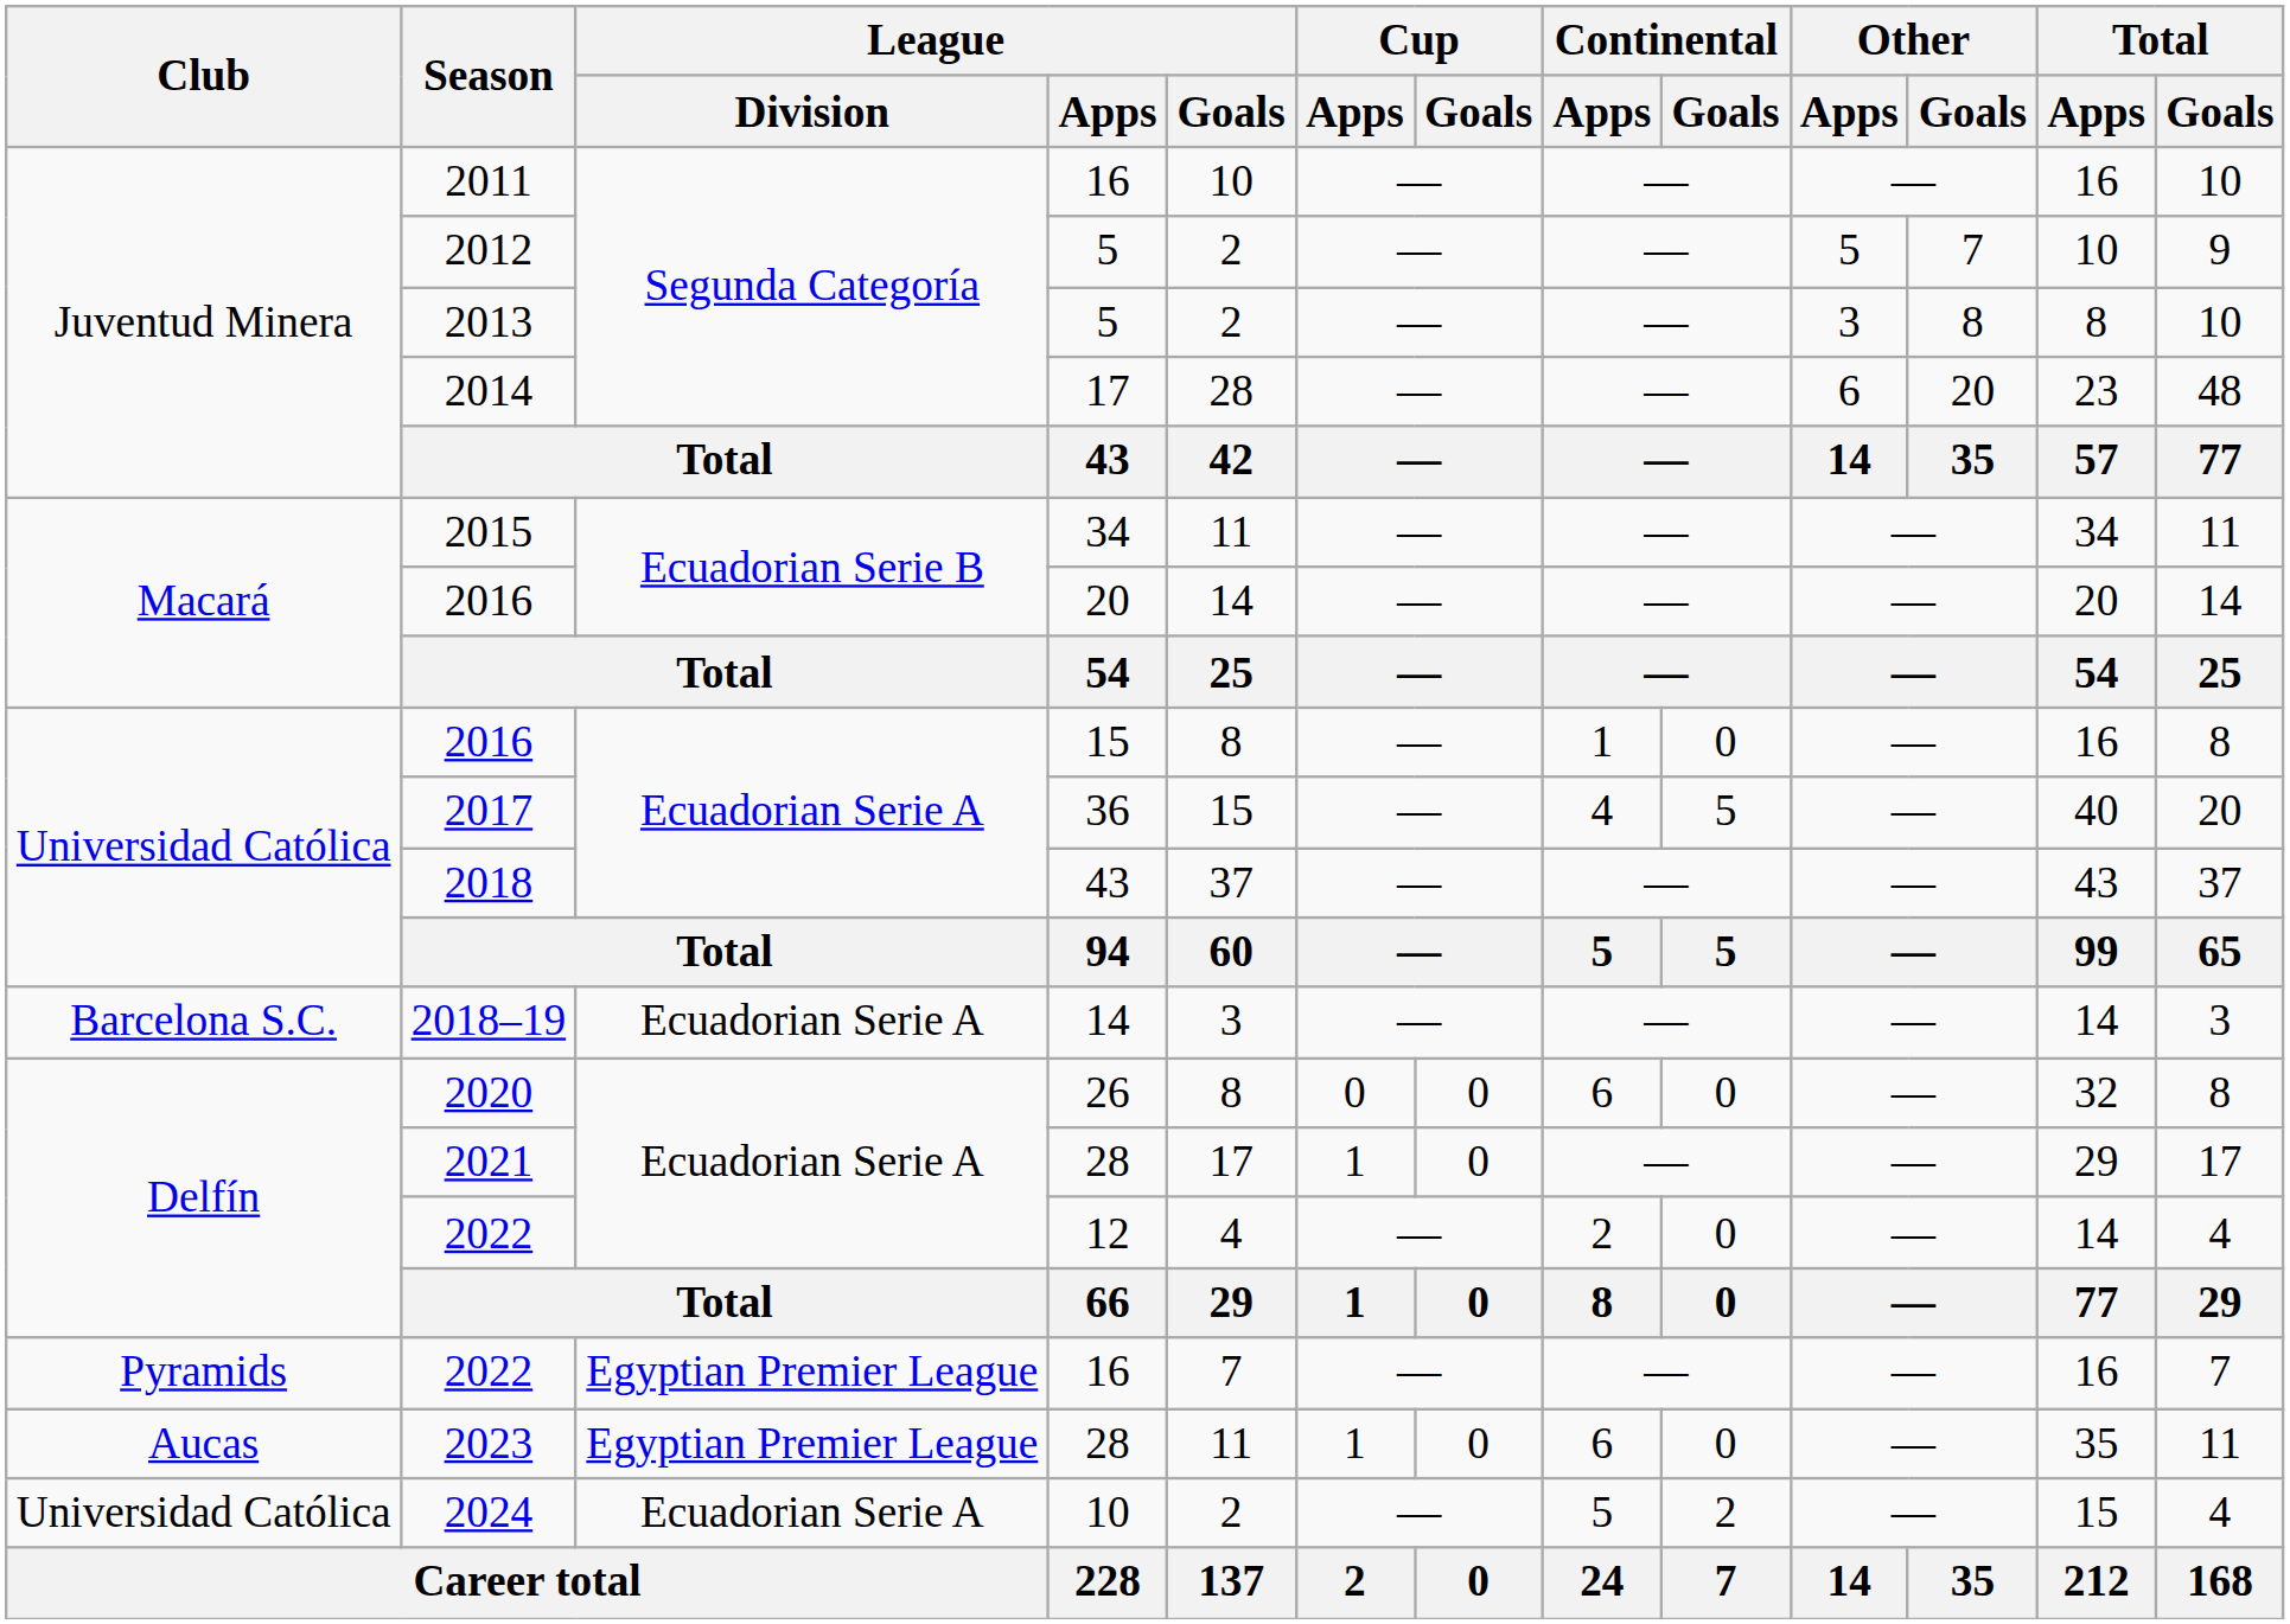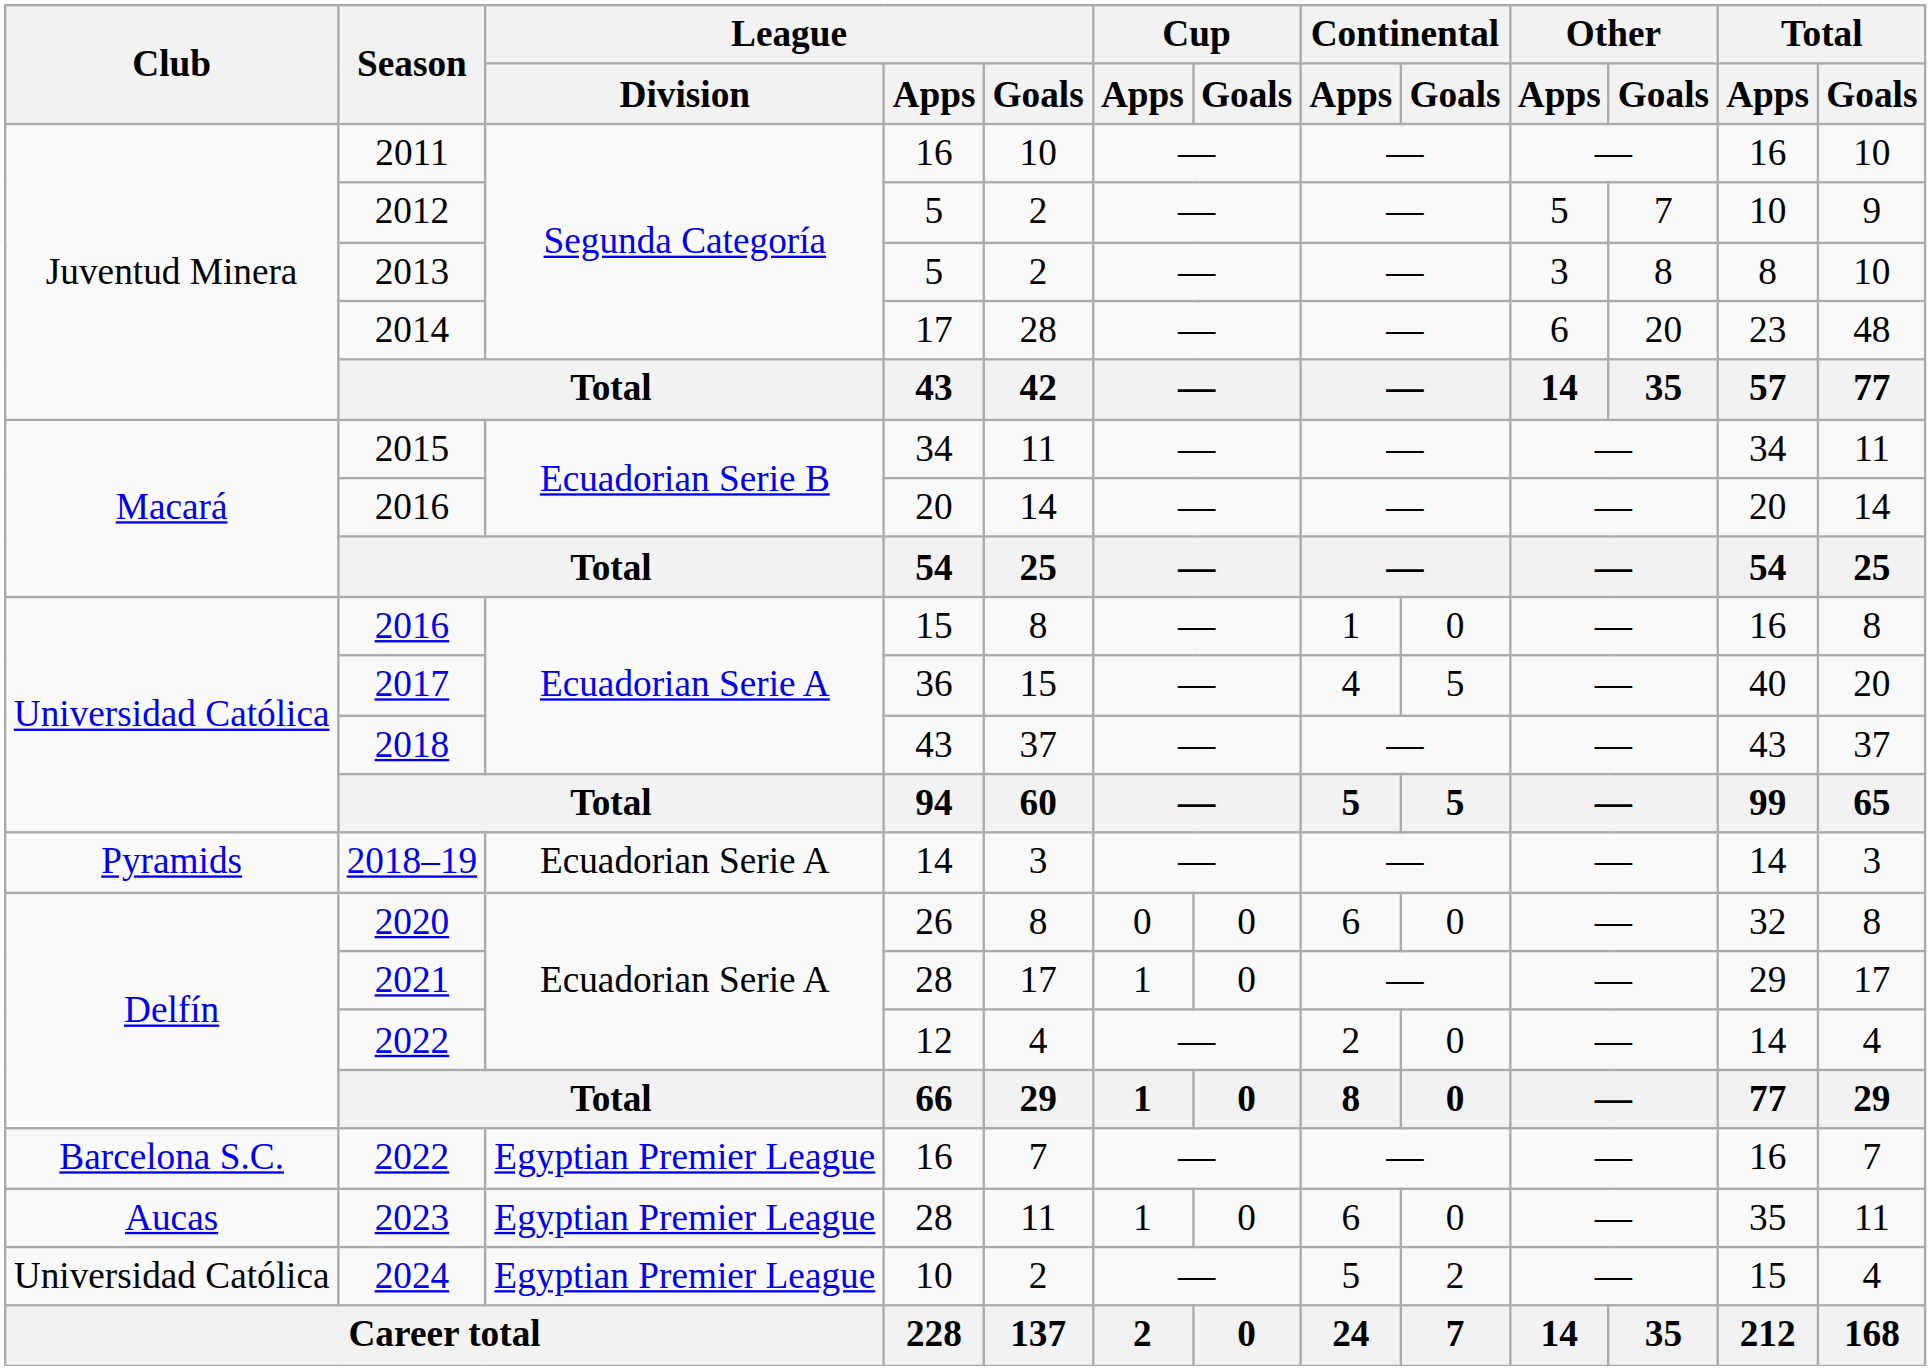 <table class="wikitable" style="text-align:center">
 <tr>
 <th rowspan="2">Club</th>
 <th rowspan="2">Season</th>
 <th colspan="3">League</th>
 <th colspan="2">Cup</th>
 <th colspan="2">Continental</th>
 <th colspan="2">Other</th>
 <th colspan="2">Total</th>
 </tr>
 <tr>
 <th>Division</th>
 <th>Apps</th>
 <th>Goals</th>
 <th>Apps</th>
 <th>Goals</th>
 <th>Apps</th>
 <th>Goals</th>
 <th>Apps</th>
 <th>Goals</th>
 <th>Apps</th>
 <th>Goals</th>
 </tr>
 <tr>
 <td rowspan="5">Juventud Minera</td>
 <td>2011</td>
 <td rowspan="4"><a href='#'>Segunda Categoría</a></td>
 <td>16</td>
 <td>10</td>
 <td colspan="2">—</td>
 <td colspan="2">—</td>
 <td colspan="2">—</td>
 <td>16</td>
 <td>10</td>
 </tr>
 <tr>
 <td>2012</td>
 <td>5</td>
 <td>2</td>
 <td colspan="2">—</td>
 <td colspan="2">—</td>
 <td>5</td>
 <td>7</td>
 <td>10</td>
 <td>9</td>
 </tr>
 <tr>
 <td>2013</td>
 <td>5</td>
 <td>2</td>
 <td colspan="2">—</td>
 <td colspan="2">—</td>
 <td>3</td>
 <td>8</td>
 <td>8</td>
 <td>10</td>
 </tr>
 <tr>
 <td>2014</td>
 <td>17</td>
 <td>28</td>
 <td colspan="2">—</td>
 <td colspan="2">—</td>
 <td>6</td>
 <td>20</td>
 <td>23</td>
 <td>48</td>
 </tr>
 <tr>
 <th colspan="2">Total</th>
 <th>43</th>
 <th>42</th>
 <th colspan="2">—</th>
 <th colspan="2">—</th>
 <th>14</th>
 <th>35</th>
 <th>57</th>
 <th>77</th>
 </tr>
 <tr>
 <td rowspan="3"><a href='#'>Macará</a></td>
 <td>2015</td>
 <td rowspan="2"><a href='#'>Ecuadorian Serie B</a></td>
 <td>34</td>
 <td>11</td>
 <td colspan="2">—</td>
 <td colspan="2">—</td>
 <td colspan="2">—</td>
 <td>34</td>
 <td>11</td>
 </tr>
 <tr>
 <td>2016</td>
 <td>20</td>
 <td>14</td>
 <td colspan="2">—</td>
 <td colspan="2">—</td>
 <td colspan="2">—</td>
 <td>20</td>
 <td>14</td>
 </tr>
 <tr>
 <th colspan="2">Total</th>
 <th>54</th>
 <th>25</th>
 <th colspan="2">—</th>
 <th colspan="2">—</th>
 <th colspan="2">—</th>
 <th>54</th>
 <th>25</th>
 </tr>
 <tr>
 <td rowspan="4"><a href='#'>Universidad Católica</a></td>
 <td><a href='#'>2016</a></td>
 <td rowspan="3"><a href='#'>Ecuadorian Serie A</a></td>
 <td>15</td>
 <td>8</td>
 <td colspan="2">—</td>
 <td>1</td>
 <td>0</td>
 <td colspan="2">—</td>
 <td>16</td>
 <td>8</td>
 </tr>
 <tr>
 <td><a href='#'>2017</a></td>
 <td>36</td>
 <td>15</td>
 <td colspan="2">—</td>
 <td>4</td>
 <td>5</td>
 <td colspan="2">—</td>
 <td>40</td>
 <td>20</td>
 </tr>
 <tr>
 <td><a href='#'>2018</a></td>
 <td>43</td>
 <td>37</td>
 <td colspan="2">—</td>
 <td colspan="2">—</td>
 <td colspan="2">—</td>
 <td>43</td>
 <td>37</td>
 </tr>
 <tr>
 <th colspan="2">Total</th>
 <th>94</th>
 <th>60</th>
 <th colspan="2">—</th>
 <th>5</th>
 <th>5</th>
 <th colspan="2">—</th>
 <th>99</th>
 <th>65</th>
 </tr>
 <tr>
-<td><a href='#'>Barcelona S.C.</a></td>
+<td><a href='#'>Pyramids</a></td>
 <td><a href='#'>2018–19</a></td>
 <td>Ecuadorian Serie A</td>
 <td>14</td>
 <td>3</td>
 <td colspan="2">—</td>
 <td colspan="2">—</td>
 <td colspan="2">—</td>
 <td>14</td>
 <td>3</td>
 </tr>
 <tr>
 <td rowspan="4"><a href='#'>Delfín</a></td>
 <td><a href='#'>2020</a></td>
 <td rowspan="3">Ecuadorian Serie A</td>
 <td>26</td>
 <td>8</td>
 <td>0</td>
 <td>0</td>
 <td>6</td>
 <td>0</td>
 <td colspan="2">—</td>
 <td>32</td>
 <td>8</td>
 </tr>
 <tr>
 <td><a href='#'>2021</a></td>
 <td>28</td>
 <td>17</td>
 <td>1</td>
 <td>0</td>
 <td colspan="2">—</td>
 <td colspan="2">—</td>
 <td>29</td>
 <td>17</td>
 </tr>
 <tr>
 <td><a href='#'>2022</a></td>
 <td>12</td>
 <td>4</td>
 <td colspan="2">—</td>
 <td>2</td>
 <td>0</td>
 <td colspan="2">—</td>
 <td>14</td>
 <td>4</td>
 </tr>
 <tr>
 <th colspan="2">Total</th>
 <th>66</th>
 <th>29</th>
 <th>1</th>
 <th>0</th>
 <th>8</th>
 <th>0</th>
 <th colspan="2">—</th>
 <th>77</th>
 <th>29</th>
 </tr>
 <tr>
-<td><a href='#'>Pyramids</a></td>
+<td><a href='#'>Barcelona S.C.</a></td>
 <td><a href='#'>2022</a></td>
 <td><a href='#'>Egyptian Premier League</a></td>
 <td>16</td>
 <td>7</td>
 <td colspan="2">—</td>
 <td colspan="2">—</td>
 <td colspan="2">—</td>
 <td>16</td>
 <td>7</td>
 </tr>
 <tr>
 <td><a href='#'>Aucas</a></td>
 <td><a href='#'>2023</a></td>
 <td><a href='#'>Egyptian Premier League</a></td>
 <td>28</td>
 <td>11</td>
 <td>1</td>
 <td>0</td>
 <td>6</td>
 <td>0</td>
 <td colspan="2">—</td>
 <td>35</td>
 <td>11</td>
 </tr>
 <tr>
 <td>Universidad Católica</td>
 <td><a href='#'>2024</a></td>
-<td>Ecuadorian Serie A</td>
+<td><a href='#'>Egyptian Premier League</a></td>
 <td>10</td>
 <td>2</td>
 <td colspan="2">—</td>
 <td>5</td>
 <td>2</td>
 <td colspan="2">—</td>
 <td>15</td>
 <td>4</td>
 </tr>
 <tr>
 <th colspan="3">Career total</th>
 <th>228</th>
 <th>137</th>
 <th>2</th>
 <th>0</th>
 <th>24</th>
 <th>7</th>
 <th>14</th>
 <th>35</th>
 <th>212</th>
 <th>168</th>
 </tr>
 </table>
